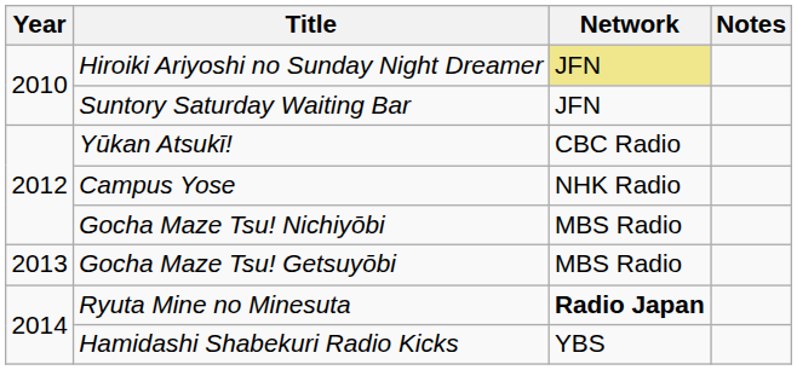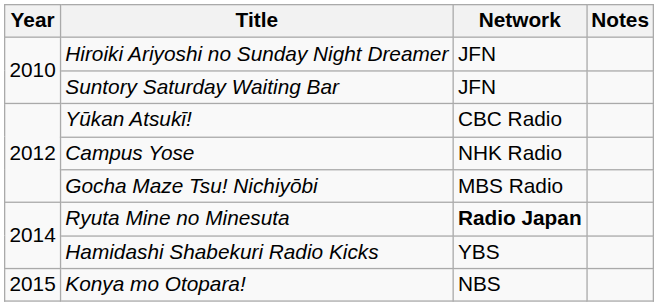 <table class="wikitable">
 <tr>
 <th>Year</th>
 <th>Title</th>
 <th>Network</th>
 <th>Notes</th>
 </tr>
 <tr>
 <td rowspan="2">2010</td>
 <td><em>Hiroiki Ariyoshi no Sunday Night Dreamer</em></td>
-<td style="background: khaki;">JFN</td>
+<td>JFN</td>
 <td></td>
 </tr>
 <tr>
 <td><em>Suntory Saturday Waiting Bar</em></td>
 <td>JFN</td>
 <td></td>
 </tr>
 <tr>
 <td rowspan="3">2012</td>
 <td><em>Yūkan Atsukī!</em></td>
 <td>CBC Radio</td>
 <td></td>
 </tr>
 <tr>
 <td><em>Campus Yose</em></td>
 <td>NHK Radio</td>
 <td></td>
 </tr>
 <tr>
 <td><em>Gocha Maze Tsu! Nichiyōbi</em></td>
 <td>MBS Radio</td>
 <td></td>
 </tr>
 <tr>
-<td>2013</td>
-<td><em>Gocha Maze Tsu! Getsuyōbi</em></td>
-<td>MBS Radio</td>
-<td></td>
-</tr>
-<tr>
 <td rowspan="2">2014</td>
 <td><em>Ryuta Mine no Minesuta</em></td>
 <td><strong>Radio Japan</strong></td>
 <td></td>
 </tr>
 <tr>
 <td><em>Hamidashi Shabekuri Radio Kicks</em></td>
 <td>YBS</td>
 <td></td>
 </tr>
+<tr>
+<td>2015</td>
+<td><em>Konya mo Otopara!</em></td>
+<td>NBS</td>
+<td></td>
+</tr>
 </table>
